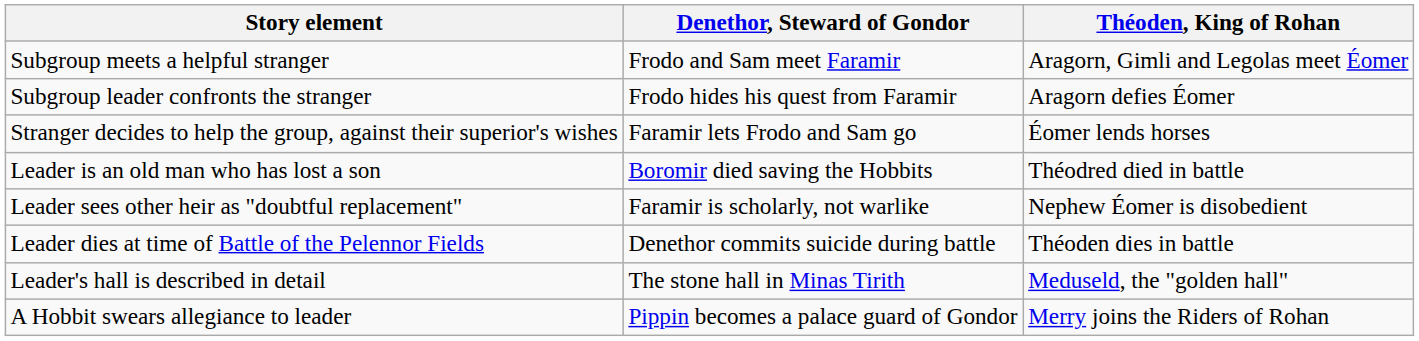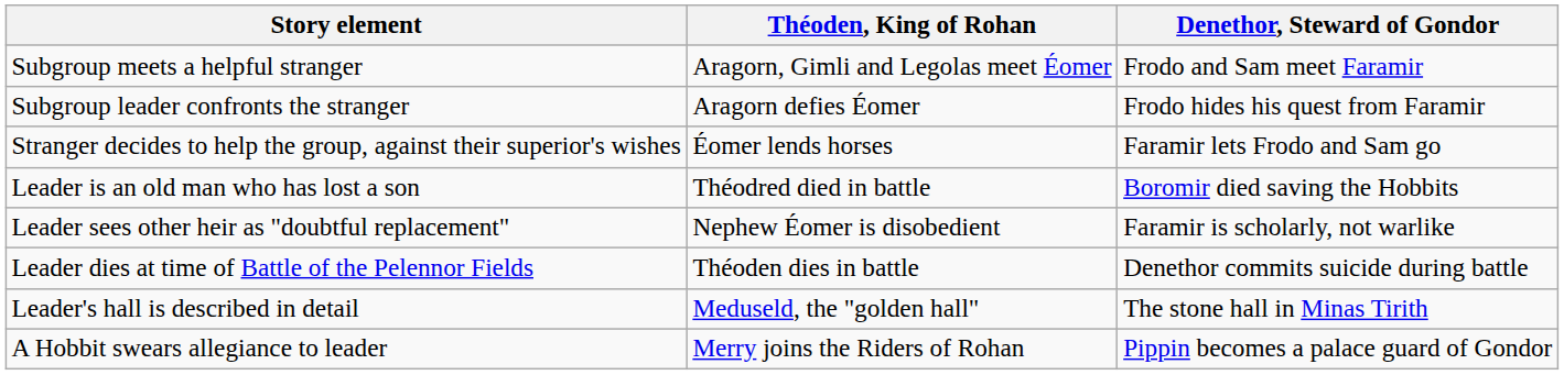 <table class="wikitable" style="margin: 1em auto;">
 <tr>
 <th>Story element</th>
+<th><a href='#'>Théoden</a>, King of Rohan</th>
 <th><a href='#'>Denethor</a>, Steward of Gondor</th>
-<th><a href='#'>Théoden</a>, King of Rohan</th>
 </tr>
 <tr>
 <td>Subgroup meets a helpful stranger</td>
+<td>Aragorn, Gimli and Legolas meet <a href='#'>Éomer</a></td>
 <td>Frodo and Sam meet <a href='#'>Faramir</a></td>
-<td>Aragorn, Gimli and Legolas meet <a href='#'>Éomer</a></td>
 </tr>
 <tr>
 <td>Subgroup leader confronts the stranger</td>
+<td>Aragorn defies Éomer</td>
 <td>Frodo hides his quest from Faramir</td>
-<td>Aragorn defies Éomer</td>
 </tr>
 <tr>
 <td>Stranger decides to help the group, against their superior's wishes</td>
+<td>Éomer lends horses</td>
 <td>Faramir lets Frodo and Sam go</td>
-<td>Éomer lends horses</td>
 </tr>
 <tr>
 <td>Leader is an old man who has lost a son</td>
+<td>Théodred died in battle</td>
 <td><a href='#'>Boromir</a> died saving the Hobbits</td>
-<td>Théodred died in battle</td>
 </tr>
 <tr>
 <td>Leader sees other heir as "doubtful replacement"</td>
+<td>Nephew Éomer is disobedient</td>
 <td>Faramir is scholarly, not warlike</td>
-<td>Nephew Éomer is disobedient</td>
 </tr>
 <tr>
 <td>Leader dies at time of <a href='#'>Battle of the Pelennor Fields</a></td>
+<td>Théoden dies in battle</td>
 <td>Denethor commits suicide during battle</td>
-<td>Théoden dies in battle</td>
 </tr>
 <tr>
 <td>Leader's hall is described in detail</td>
+<td><a href='#'>Meduseld</a>, the "golden hall"</td>
 <td>The stone hall in <a href='#'>Minas Tirith</a></td>
-<td><a href='#'>Meduseld</a>, the "golden hall"</td>
 </tr>
 <tr>
 <td>A Hobbit swears allegiance to leader</td>
+<td><a href='#'>Merry</a> joins the Riders of Rohan</td>
 <td><a href='#'>Pippin</a> becomes a palace guard of Gondor</td>
-<td><a href='#'>Merry</a> joins the Riders of Rohan</td>
 </tr>
 </table>
